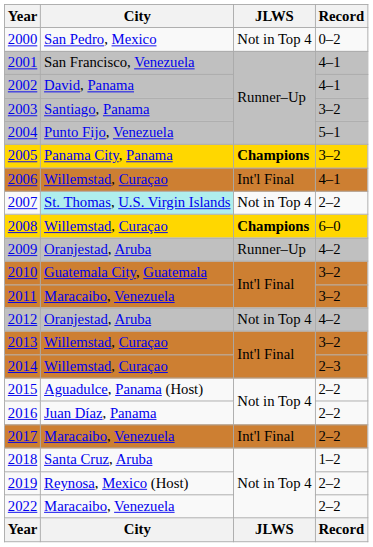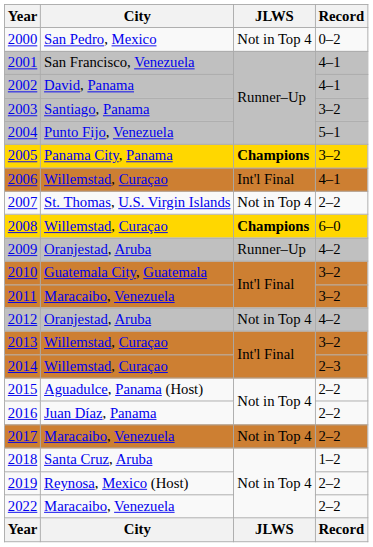 <table class="wikitable">
 <tr>
 <th>Year</th>
 <th>City</th>
 <th>JLWS</th>
 <th>Record</th>
 </tr>
 <tr>
 <td><a href='#'>2000</a></td>
 <td> <a href='#'>San Pedro</a>, <a href='#'>Mexico</a></td>
 <td>Not in Top 4</td>
 <td>0–2</td>
 </tr>
 <tr style="background:silver;">
 <td><a href='#'>2001</a></td>
 <td> San Francisco, <a href='#'>Venezuela</a></td>
 <td rowspan=4>Runner–Up</td>
 <td>4–1</td>
 </tr>
 <tr style="background:silver;">
 <td><a href='#'>2002</a></td>
 <td> <a href='#'>David</a>, <a href='#'>Panama</a></td>
 <td>4–1</td>
 </tr>
 <tr style="background:silver;">
 <td><a href='#'>2003</a></td>
 <td> <a href='#'>Santiago</a>, <a href='#'>Panama</a></td>
 <td>3–2</td>
 </tr>
 <tr style="background:silver;">
 <td><a href='#'>2004</a></td>
 <td> <a href='#'>Punto Fijo</a>, <a href='#'>Venezuela</a></td>
 <td>5–1</td>
 </tr>
 <tr style="background:gold;">
 <td><a href='#'>2005</a></td>
 <td> <a href='#'>Panama City</a>, <a href='#'>Panama</a></td>
 <td><strong>Champions</strong></td>
 <td>3–2</td>
 </tr>
 <tr style="background:#cd7f32;">
 <td><a href='#'>2006</a></td>
 <td> <a href='#'>Willemstad</a>, <a href='#'>Curaçao</a></td>
 <td>Int'l Final</td>
 <td>4–1</td>
 </tr>
 <tr>
 <td><a href='#'>2007</a></td>
-<td style="background: paleturquoise;"> <a href='#'>St. Thomas</a>, <a href='#'>U.S. Virgin Islands</a></td>
+<td> <a href='#'>St. Thomas</a>, <a href='#'>U.S. Virgin Islands</a></td>
 <td>Not in Top 4</td>
 <td>2–2</td>
 </tr>
 <tr style="background:gold;">
 <td><a href='#'>2008</a></td>
 <td> <a href='#'>Willemstad</a>, <a href='#'>Curaçao</a></td>
 <td><strong>Champions</strong></td>
 <td>6–0</td>
 </tr>
 <tr style="background:silver;">
 <td><a href='#'>2009</a></td>
 <td> <a href='#'>Oranjestad</a>, <a href='#'>Aruba</a></td>
 <td>Runner–Up</td>
 <td>4–2</td>
 </tr>
 <tr style="background:#cd7f32;">
 <td><a href='#'>2010</a></td>
 <td> <a href='#'>Guatemala City</a>, <a href='#'>Guatemala</a></td>
 <td rowspan=2>Int'l Final</td>
 <td>3–2</td>
 </tr>
 <tr style="background:#cd7f32;">
 <td><a href='#'>2011</a></td>
 <td> <a href='#'>Maracaibo</a>, <a href='#'>Venezuela</a></td>
 <td>3–2</td>
 </tr>
 <tr style="background:silver;">
 <td><a href='#'>2012</a></td>
 <td> <a href='#'>Oranjestad</a>, <a href='#'>Aruba</a></td>
 <td>Not in Top 4</td>
 <td>4–2</td>
 </tr>
 <tr style="background:#cd7f32;">
 <td><a href='#'>2013</a></td>
 <td> <a href='#'>Willemstad</a>, <a href='#'>Curaçao</a></td>
 <td rowspan=2>Int'l Final</td>
 <td>3–2</td>
 </tr>
 <tr style="background:#cd7f32;">
 <td><a href='#'>2014</a></td>
 <td> <a href='#'>Willemstad</a>, <a href='#'>Curaçao</a></td>
 <td>2–3</td>
 </tr>
 <tr>
 <td><a href='#'>2015</a></td>
 <td> <a href='#'>Aguadulce</a>, <a href='#'>Panama</a> (Host)</td>
 <td rowspan=2>Not in Top 4</td>
 <td>2–2</td>
 </tr>
 <tr>
 <td><a href='#'>2016</a></td>
 <td> <a href='#'>Juan Díaz</a>, <a href='#'>Panama</a></td>
 <td>2–2</td>
 </tr>
 <tr style="background:#cd7f32;">
 <td><a href='#'>2017</a></td>
 <td> <a href='#'>Maracaibo</a>, <a href='#'>Venezuela</a></td>
-<td>Int'l Final</td>
+<td>Not in Top 4</td>
 <td>2–2</td>
 </tr>
 <tr>
 <td><a href='#'>2018</a></td>
 <td> <a href='#'>Santa Cruz</a>, <a href='#'>Aruba</a></td>
 <td rowspan=3>Not in Top 4</td>
 <td>1–2</td>
 </tr>
 <tr>
 <td><a href='#'>2019</a></td>
 <td> <a href='#'>Reynosa</a>, <a href='#'>Mexico</a> (Host)</td>
 <td>2–2</td>
 </tr>
 <tr>
 <td><a href='#'>2022</a></td>
 <td> <a href='#'>Maracaibo</a>, <a href='#'>Venezuela</a></td>
 <td>2–2</td>
 </tr>
 <tr>
 <th>Year</th>
 <th>City</th>
 <th>JLWS</th>
 <th>Record</th>
 </tr>
 </table>
